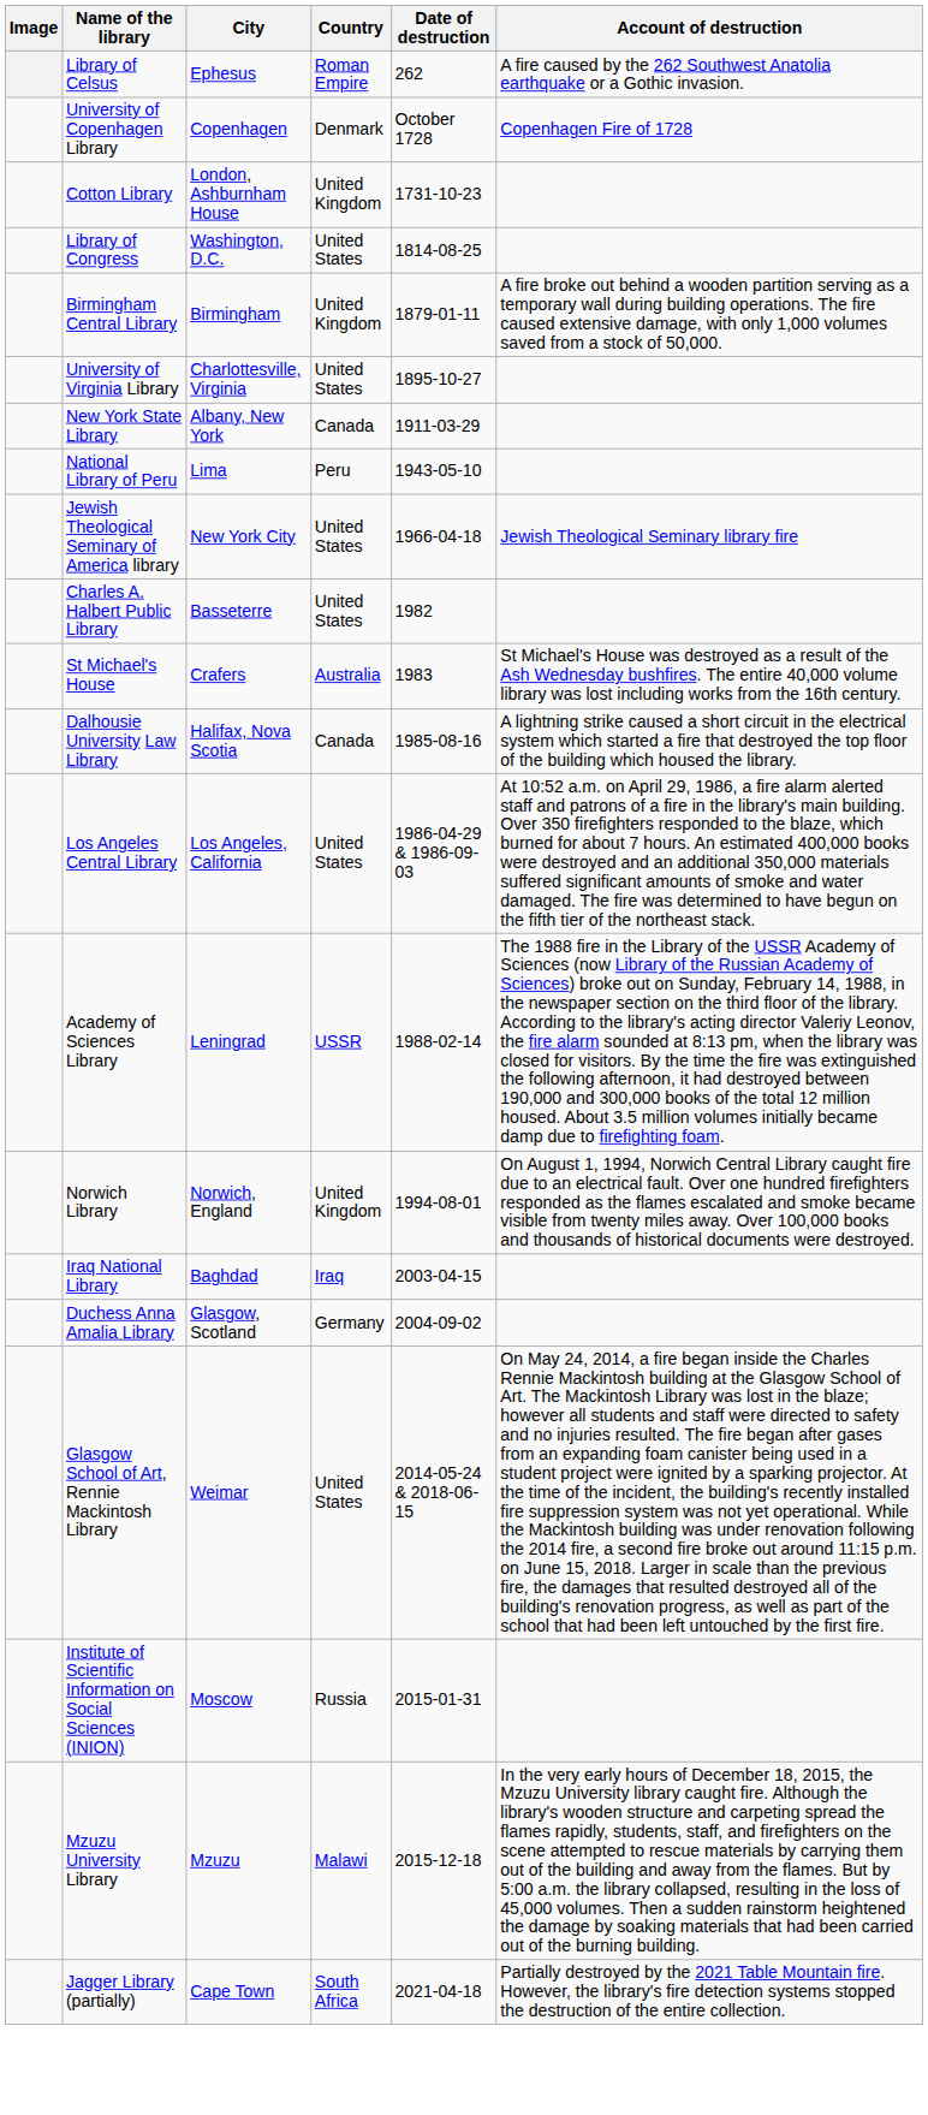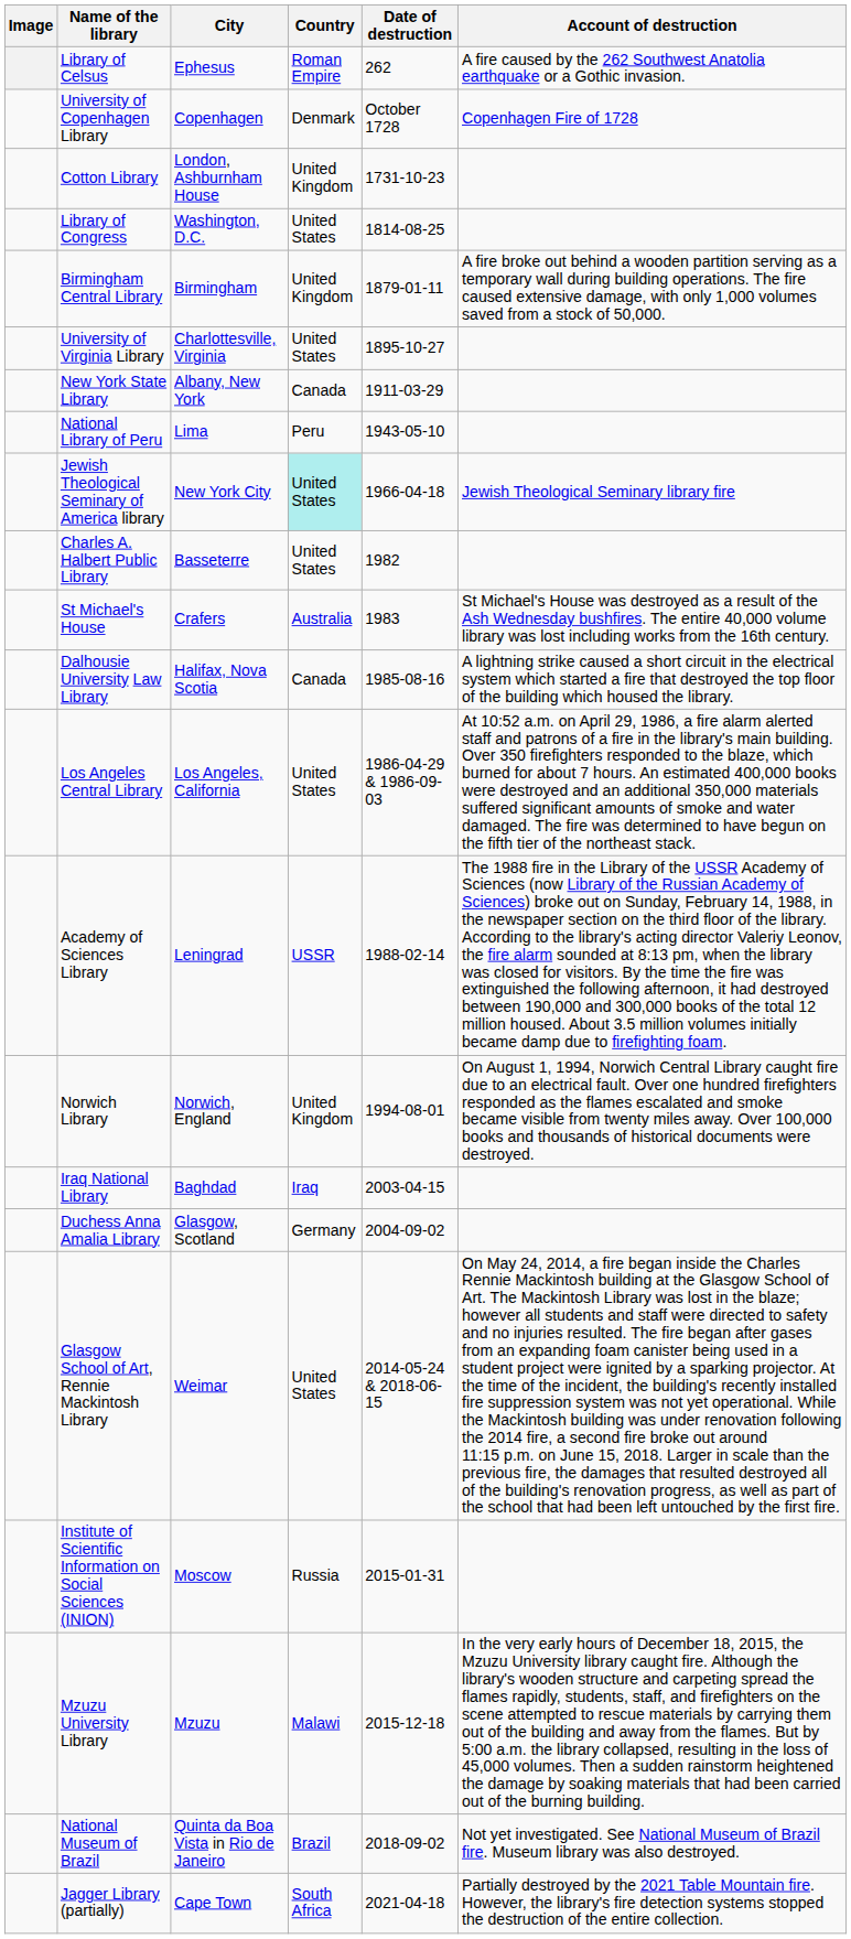 <table class="wikitable sortable">
 <tr>
 <th>Image</th>
 <th>Name of the library</th>
 <th>City</th>
 <th>Country</th>
 <th>Date of destruction</th>
 <th>Account of destruction</th>
 </tr>
 <tr>
 <th></th>
 <td><a href='#'>Library of Celsus</a></td>
 <td><a href='#'>Ephesus</a></td>
 <td><a href='#'>Roman Empire</a></td>
 <td>262</td>
 <td>A fire caused by the <a href='#'>262 Southwest Anatolia earthquake</a>  or a Gothic invasion.</td>
 </tr>
 <tr>
 <td></td>
 <td><a href='#'>University of Copenhagen</a> Library</td>
 <td><a href='#'>Copenhagen</a></td>
 <td>Denmark</td>
 <td>October 1728</td>
 <td><a href='#'>Copenhagen Fire of 1728</a></td>
 </tr>
 <tr>
 <td></td>
 <td><a href='#'>Cotton Library</a></td>
 <td><a href='#'>London</a>, <a href='#'>Ashburnham House</a></td>
 <td>United Kingdom</td>
 <td>1731-10-23</td>
 <td></td>
 </tr>
 <tr>
 <td></td>
 <td><a href='#'>Library of Congress</a></td>
 <td><a href='#'>Washington, D.C.</a></td>
 <td>United States</td>
 <td>1814-08-25</td>
 <td></td>
 </tr>
 <tr>
 <td></td>
 <td><a href='#'>Birmingham Central Library</a></td>
 <td><a href='#'>Birmingham</a></td>
 <td>United Kingdom</td>
 <td>1879-01-11</td>
 <td>A fire broke out behind a wooden partition serving as a temporary wall during building operations. The fire caused extensive damage, with only 1,000 volumes saved from a stock of 50,000.</td>
 </tr>
 <tr>
 <td></td>
 <td><a href='#'>University of Virginia</a> Library</td>
 <td><a href='#'>Charlottesville, Virginia</a></td>
 <td>United States</td>
 <td>1895-10-27</td>
 <td></td>
 </tr>
 <tr>
 <td></td>
 <td><a href='#'>New York State Library</a></td>
 <td><a href='#'>Albany, New York</a></td>
 <td>Canada</td>
 <td>1911-03-29</td>
 <td></td>
 </tr>
 <tr>
 <td></td>
 <td><a href='#'>National Library of Peru</a></td>
 <td><a href='#'>Lima</a></td>
 <td>Peru</td>
 <td>1943-05-10</td>
 <td></td>
 </tr>
 <tr>
 <td></td>
 <td><a href='#'>Jewish Theological Seminary of America</a> library</td>
 <td><a href='#'>New York City</a></td>
-<td>United States</td>
+<td style="background: paleturquoise;">United States</td>
 <td>1966-04-18</td>
 <td><a href='#'>Jewish Theological Seminary library fire</a></td>
 </tr>
 <tr>
 <td></td>
 <td><a href='#'>Charles A. Halbert Public Library</a></td>
 <td><a href='#'>Basseterre</a></td>
 <td>United States</td>
 <td>1982</td>
 <td></td>
 </tr>
 <tr>
 <td></td>
 <td><a href='#'>St Michael's House</a></td>
 <td><a href='#'>Crafers</a></td>
 <td><a href='#'>Australia</a></td>
 <td>1983</td>
 <td>St Michael's House was destroyed as a result of the <a href='#'>Ash Wednesday bushfires</a>. The entire 40,000 volume library was lost including works from the 16th century.</td>
 </tr>
 <tr>
 <td></td>
 <td><a href='#'>Dalhousie University</a> <a href='#'>Law Library</a></td>
 <td><a href='#'>Halifax, Nova Scotia</a></td>
 <td>Canada</td>
 <td>1985-08-16</td>
 <td>A lightning strike caused a short circuit in the electrical system which started a fire that destroyed the top floor of the building which housed the library.</td>
 </tr>
 <tr>
 <td></td>
 <td><a href='#'>Los Angeles Central Library</a></td>
 <td><a href='#'>Los Angeles, California</a></td>
 <td>United States</td>
 <td>1986-04-29 & 1986-09-03</td>
 <td>At 10:52 a.m. on April 29, 1986, a fire alarm alerted staff and patrons of a fire in the library's main building. Over 350 firefighters responded to the blaze, which burned for about 7 hours. An estimated 400,000 books were destroyed and an additional 350,000 materials suffered significant amounts of smoke and water damaged. The fire was determined to have begun on the fifth tier of the northeast stack.</td>
 </tr>
 <tr>
 <td></td>
 <td>Academy of Sciences Library</td>
 <td><a href='#'>Leningrad</a></td>
 <td><a href='#'>USSR</a></td>
 <td>1988-02-14</td>
 <td>The 1988 fire in the Library of the <a href='#'>USSR</a> Academy of Sciences (now <a href='#'>Library of the Russian Academy of Sciences</a>) broke out on Sunday, February 14, 1988, in the newspaper section on the third floor of the library. According to the library's acting director Valeriy Leonov, the <a href='#'>fire alarm</a> sounded at 8:13 pm, when the library was closed for visitors. By the time the fire was extinguished the following afternoon, it had destroyed between 190,000 and 300,000 books of the total 12 million housed. About 3.5 million volumes initially became damp due to <a href='#'>firefighting foam</a>.</td>
 </tr>
 <tr>
 <td></td>
 <td>Norwich Library</td>
 <td><a href='#'>Norwich</a>, England</td>
 <td>United Kingdom</td>
 <td>1994-08-01</td>
 <td>On August 1, 1994, Norwich Central Library caught fire due to an electrical fault. Over one hundred firefighters responded as the flames escalated and smoke became visible from twenty miles away. Over 100,000 books and thousands of historical documents were destroyed.</td>
 </tr>
 <tr>
 <td></td>
 <td><a href='#'>Iraq National Library</a></td>
 <td><a href='#'>Baghdad</a></td>
 <td><a href='#'>Iraq</a></td>
 <td>2003-04-15</td>
 <td></td>
 </tr>
 <tr>
 <td></td>
 <td><a href='#'>Duchess Anna Amalia Library</a></td>
 <td><a href='#'>Glasgow</a>, Scotland</td>
 <td>Germany</td>
 <td>2004-09-02</td>
 <td></td>
 </tr>
 <tr>
 <td></td>
 <td><a href='#'>Glasgow School of Art</a>, Rennie Mackintosh Library</td>
 <td><a href='#'>Weimar</a></td>
 <td>United States</td>
 <td>2014-05-24 & 2018-06-15</td>
 <td>On May 24, 2014, a fire began inside the Charles Rennie Mackintosh building at the Glasgow School of Art. The Mackintosh Library was lost in the blaze; however all students and staff were directed to safety and no injuries resulted. The fire began after gases from an expanding foam canister being used in a student project were ignited by a sparking projector. At the time of the incident, the building's recently installed fire suppression system was not yet operational. While the Mackintosh building was under renovation following the 2014 fire, a second fire broke out around 11:15 p.m. on June 15, 2018. Larger in scale than the previous fire, the damages that resulted destroyed all of the building's renovation progress, as well as part of the school that had been left untouched by the first fire.</td>
 </tr>
 <tr>
 <td></td>
 <td><a href='#'>Institute of Scientific Information on Social Sciences (INION)</a></td>
 <td><a href='#'>Moscow</a></td>
 <td>Russia</td>
 <td>2015-01-31</td>
 <td></td>
 </tr>
 <tr>
 <td></td>
 <td><a href='#'>Mzuzu University</a> Library</td>
 <td><a href='#'>Mzuzu</a></td>
 <td><a href='#'>Malawi</a></td>
 <td>2015-12-18</td>
 <td>In the very early hours of December 18, 2015, the Mzuzu University library caught fire. Although the library's wooden structure and carpeting spread the flames rapidly, students, staff, and firefighters on the scene attempted to rescue materials by carrying them out of the building and away from the flames. But by 5:00 a.m. the library collapsed, resulting in the loss of 45,000 volumes. Then a sudden rainstorm heightened the damage by soaking materials that had been carried out of the burning building.</td>
 </tr>
 <tr>
 <td></td>
+<td><a href='#'>National Museum of Brazil</a></td>
+<td><a href='#'>Quinta da Boa Vista</a> in <a href='#'>Rio de Janeiro</a></td>
+<td><a href='#'>Brazil</a></td>
+<td>2018-09-02</td>
+<td>Not yet investigated. See <a href='#'>National Museum of Brazil fire</a>. Museum library was also destroyed.</td>
+</tr>
+<tr>
+<td></td>
 <td><a href='#'>Jagger Library</a> (partially)</td>
 <td><a href='#'>Cape Town</a></td>
 <td><a href='#'>South Africa</a></td>
 <td>2021-04-18</td>
 <td>Partially destroyed by the <a href='#'>2021 Table Mountain fire</a>. However, the library's fire detection systems stopped the destruction of the entire collection.</td>
 </tr>
 </table>
